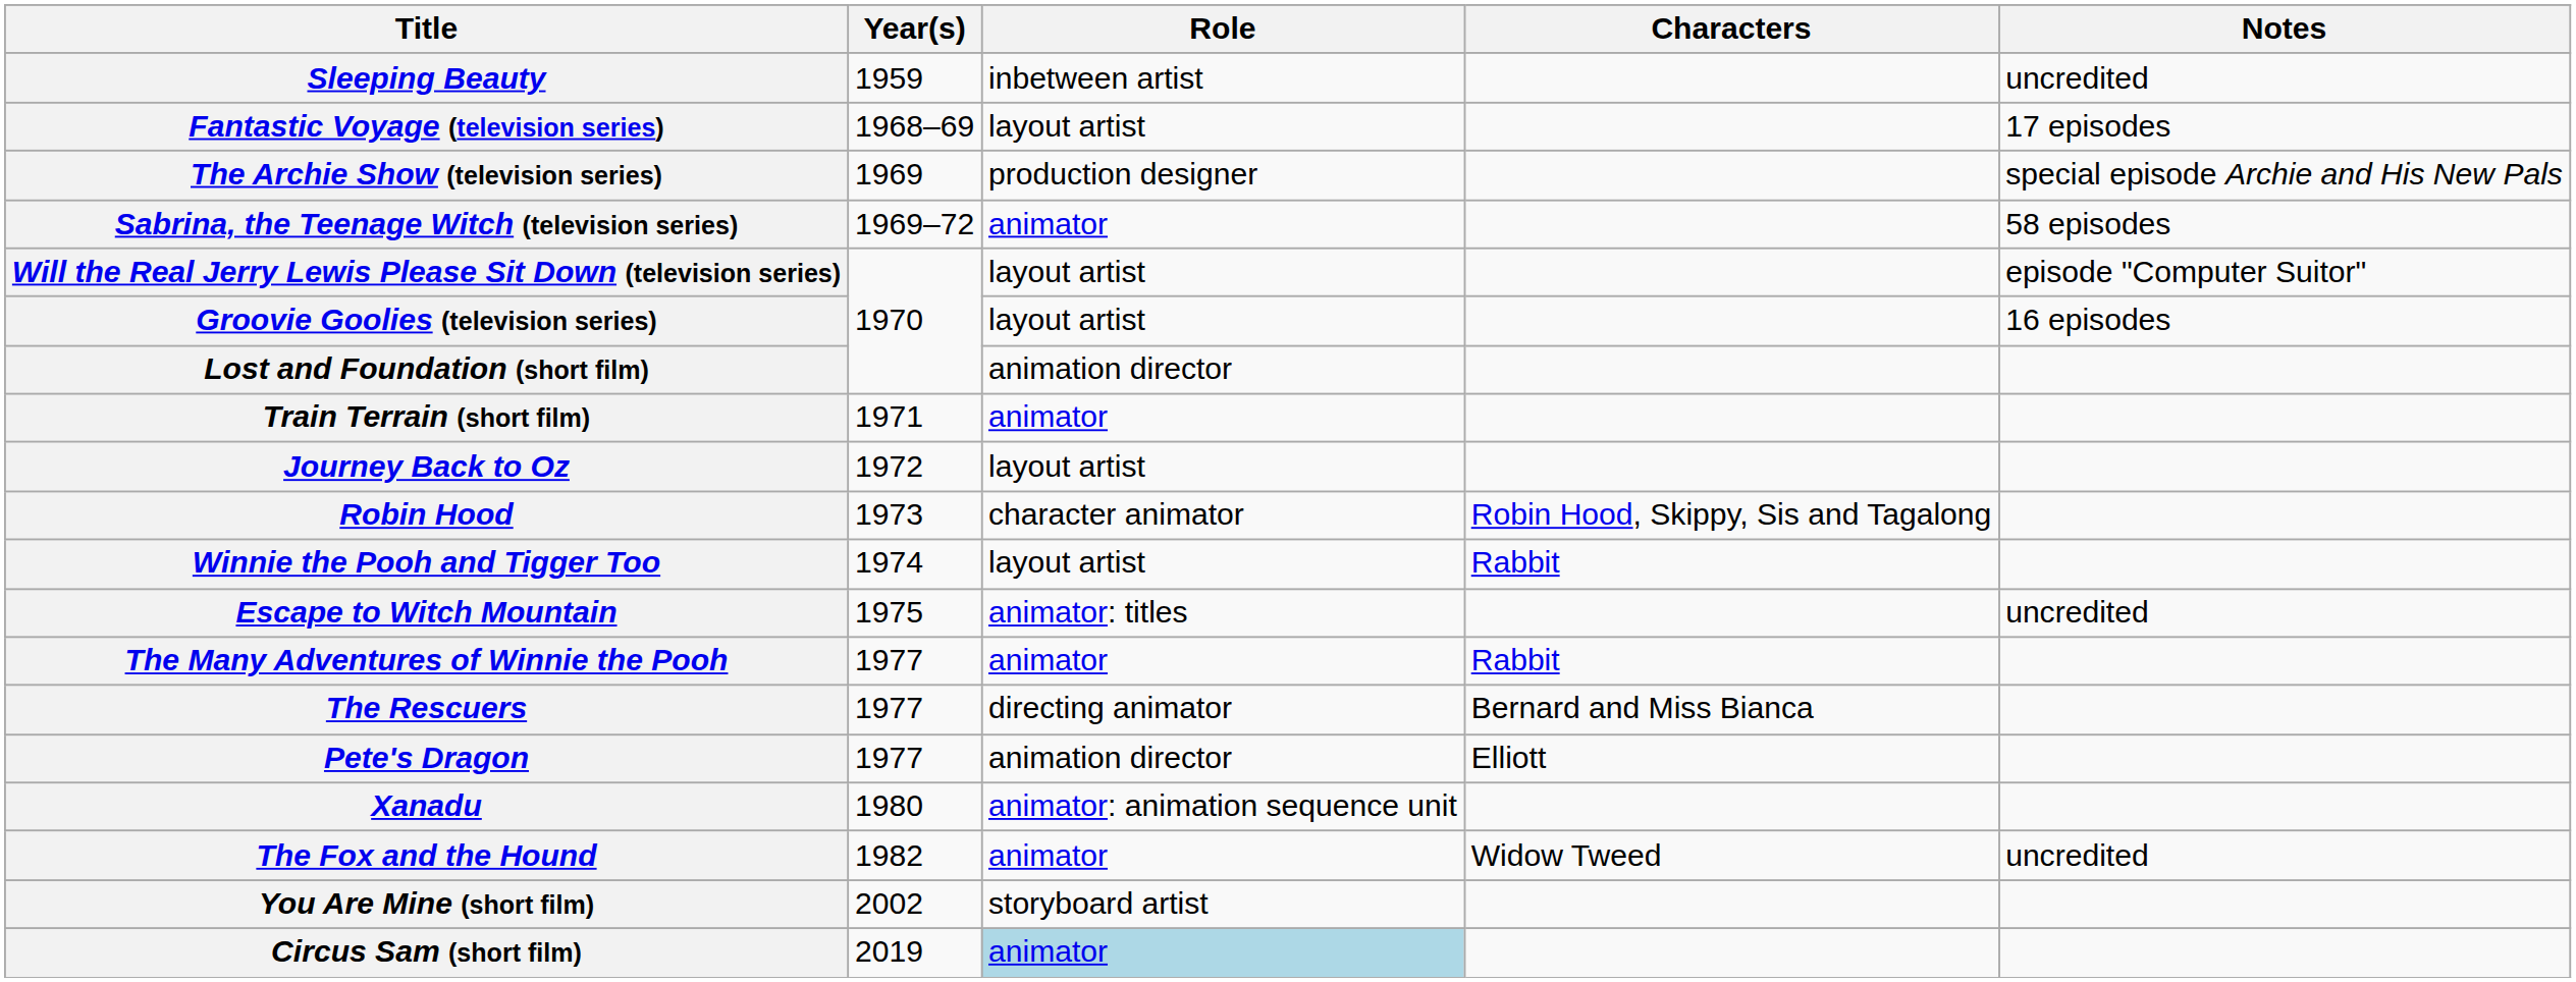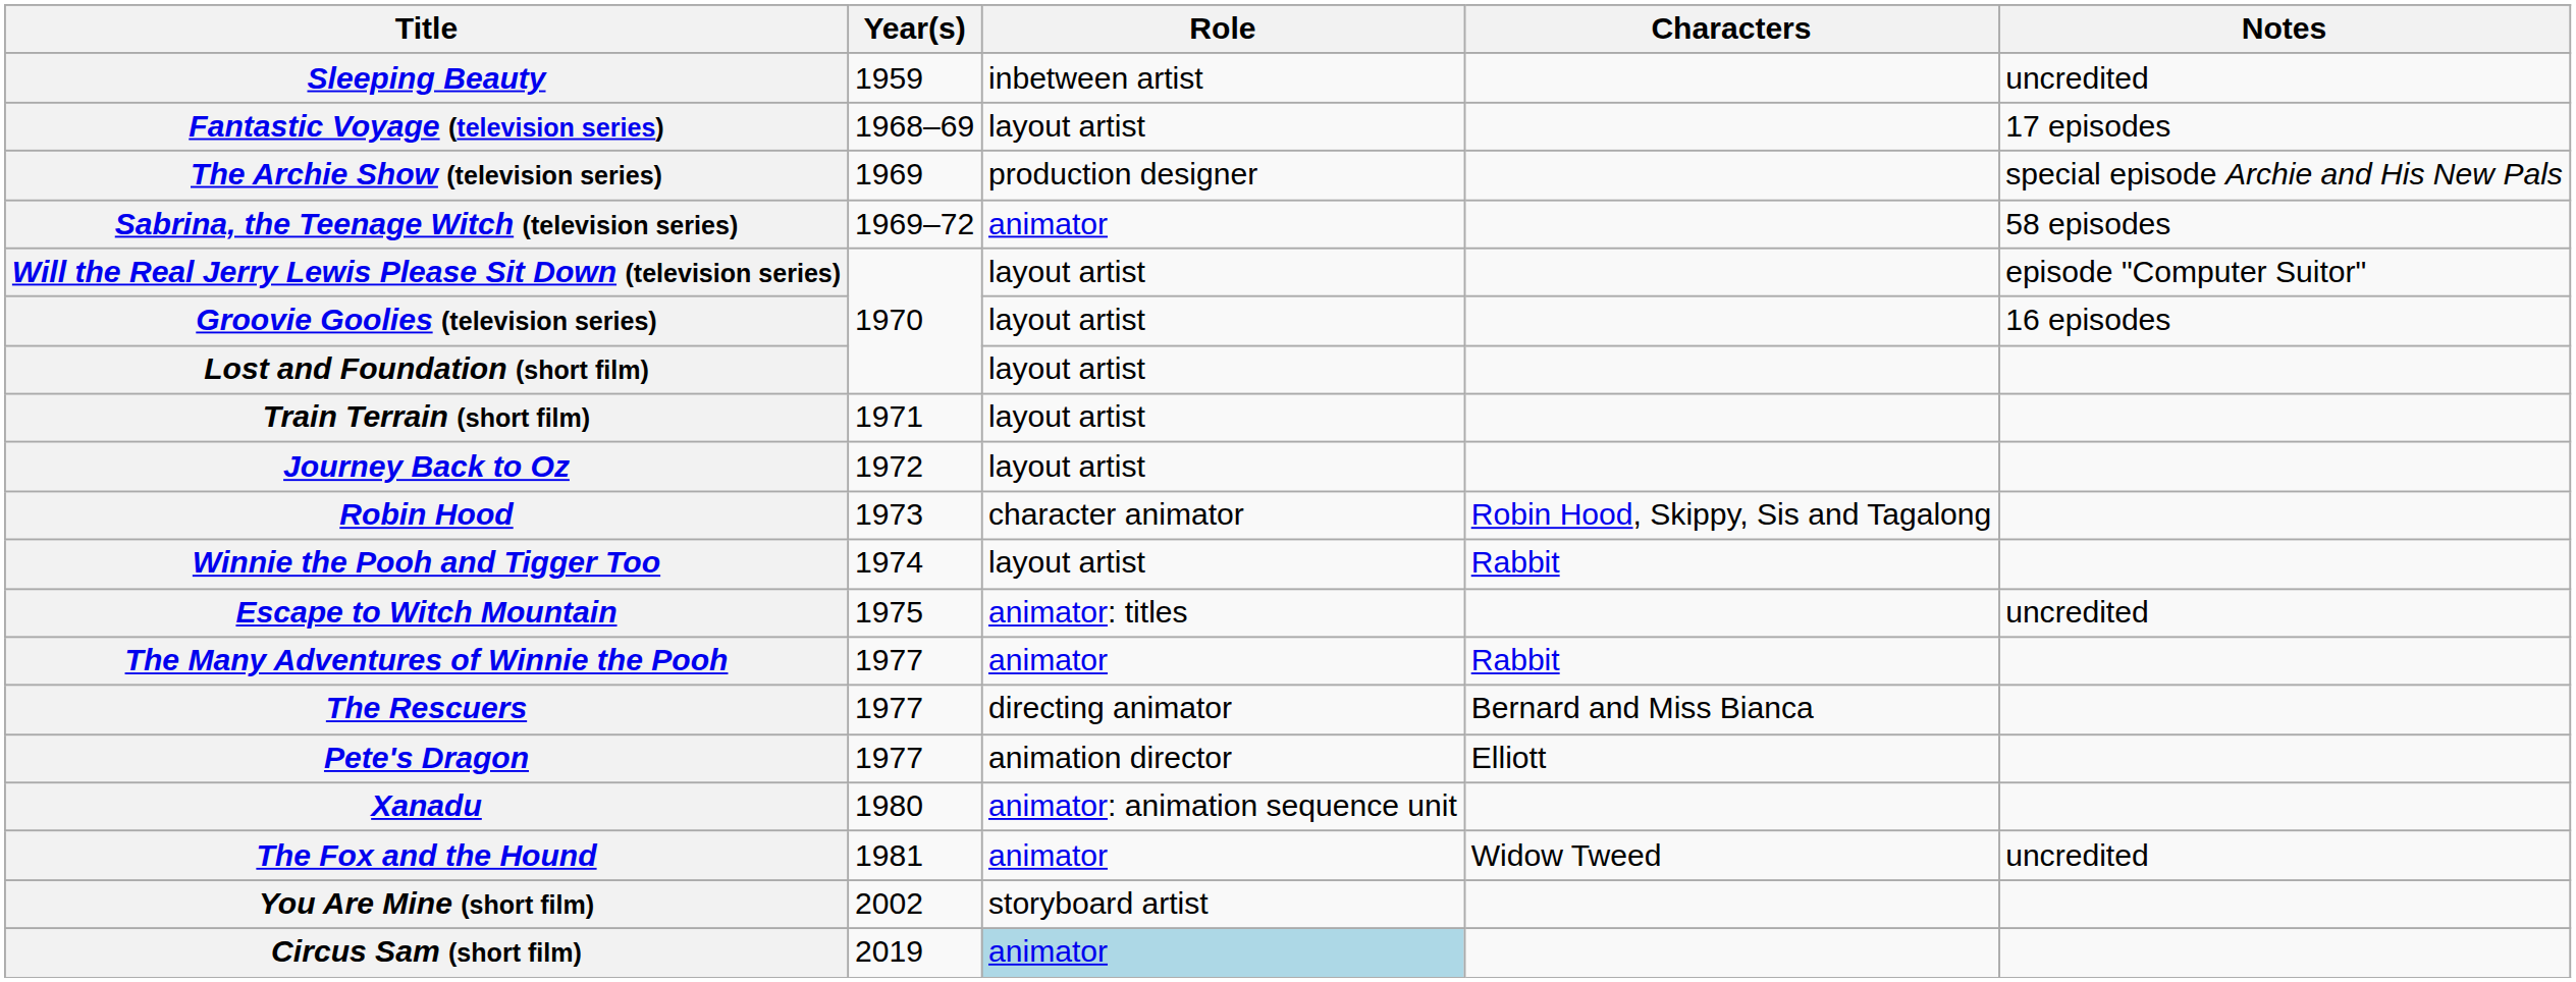 <table class="wikitable plainrowheaders sortable">
 <tr>
 <th>Title</th>
 <th>Year(s)</th>
 <th>Role</th>
 <th>Characters</th>
 <th>Notes</th>
 </tr>
 <tr>
 <th scope="row"><em><a href='#'>Sleeping Beauty</a></em></th>
 <td>1959</td>
 <td>inbetween artist</td>
 <td></td>
 <td>uncredited</td>
 </tr>
 <tr>
 <th scope="row"><em><a href='#'>Fantastic Voyage</a></em> <small>(<a href='#'>television series</a>)</small></th>
 <td>1968–69</td>
 <td>layout artist</td>
 <td></td>
 <td>17 episodes</td>
 </tr>
 <tr>
 <th scope="row"><em><a href='#'>The Archie Show</a></em> <small>(television series)</small></th>
 <td>1969</td>
 <td>production designer</td>
 <td></td>
 <td>special episode <em>Archie and His New Pals</em></td>
 </tr>
 <tr>
 <th scope="row"><em><a href='#'>Sabrina, the Teenage Witch</a></em> <small>(television series)</small></th>
 <td>1969–72</td>
 <td><a href='#'>animator</a></td>
 <td></td>
 <td>58 episodes</td>
 </tr>
 <tr>
 <th scope="row"><em><a href='#'>Will the Real Jerry Lewis Please Sit Down</a></em> <small>(television series)</small></th>
 <td rowspan="3">1970</td>
 <td>layout artist</td>
 <td></td>
 <td>episode "Computer Suitor"</td>
 </tr>
 <tr>
 <th scope="row"><em><a href='#'>Groovie Goolies</a></em> <small>(television series)</small></th>
 <td>layout artist</td>
 <td></td>
 <td>16 episodes</td>
 </tr>
 <tr>
 <th scope="row"><em>Lost and Foundation</em> <small>(short film)</small></th>
-<td>animation director</td>
+<td>layout artist</td>
 <td></td>
 <td></td>
 </tr>
 <tr>
 <th scope="row"><em>Train Terrain</em> <small>(short film)</small></th>
 <td>1971</td>
-<td><a href='#'>animator</a></td>
+<td>layout artist</td>
 <td></td>
 <td></td>
 </tr>
 <tr>
 <th scope="row"><em><a href='#'>Journey Back to Oz</a></em></th>
 <td>1972</td>
 <td>layout artist</td>
 <td></td>
 <td></td>
 </tr>
 <tr>
 <th scope="row"><em><a href='#'>Robin Hood</a></em></th>
 <td>1973</td>
 <td>character animator</td>
 <td><a href='#'>Robin Hood</a>, Skippy, Sis and Tagalong</td>
 <td></td>
 </tr>
 <tr>
 <th scope="row"><em><a href='#'>Winnie the Pooh and Tigger Too</a></em></th>
 <td>1974</td>
 <td>layout artist</td>
 <td><a href='#'>Rabbit</a></td>
 <td></td>
 </tr>
 <tr>
 <th scope="row"><em><a href='#'>Escape to Witch Mountain</a></em></th>
 <td>1975</td>
 <td><a href='#'>animator</a>: titles</td>
 <td></td>
 <td>uncredited</td>
 </tr>
 <tr>
 <th scope="row"><em><a href='#'>The Many Adventures of Winnie the Pooh</a></em></th>
 <td>1977</td>
 <td><a href='#'>animator</a></td>
 <td><a href='#'>Rabbit</a></td>
 <td></td>
 </tr>
 <tr>
 <th scope="row"><em><a href='#'>The Rescuers</a></em></th>
 <td>1977</td>
 <td>directing animator</td>
 <td>Bernard and Miss Bianca</td>
 <td></td>
 </tr>
 <tr>
 <th scope="row"><em><a href='#'>Pete's Dragon</a></em></th>
 <td>1977</td>
 <td>animation director</td>
 <td>Elliott</td>
 <td></td>
 </tr>
 <tr>
 <th scope="row"><em><a href='#'>Xanadu</a></em></th>
 <td>1980</td>
 <td><a href='#'>animator</a>: animation sequence unit</td>
 <td></td>
 <td></td>
 </tr>
 <tr>
 <th scope="row"><em><a href='#'>The Fox and the Hound</a></em></th>
-<td>1982</td>
+<td>1981</td>
 <td><a href='#'>animator</a></td>
 <td>Widow Tweed</td>
 <td>uncredited</td>
 </tr>
 <tr>
 <th scope="row"><em>You Are Mine</em> <small>(short film)</small></th>
 <td>2002</td>
 <td>storyboard artist</td>
 <td></td>
 <td></td>
 </tr>
 <tr>
 <th scope="row"><em>Circus Sam</em> <small>(short film)</small></th>
 <td>2019</td>
 <td style="background: lightblue;"><a href='#'>animator</a></td>
 <td></td>
 <td></td>
 </tr>
 </table>
